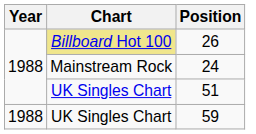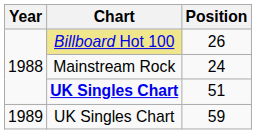 <table class="wikitable">
 <tr>
 <th>Year</th>
 <th>Chart</th>
 <th>Position</th>
 </tr>
 <tr>
 <td rowspan="3">1988</td>
 <td align="center" style="background: khaki;"><a href='#'><em>Billboard</em> Hot 100</a></td>
 <td style="text-align:center;">26</td>
 </tr>
 <tr>
 <td align="center">Mainstream Rock</td>
 <td style="text-align:center;">24</td>
 </tr>
 <tr>
-<td align="center"><a href='#'>UK Singles Chart</a></td>
+<td align="center"><strong><a href='#'>UK Singles Chart</a></strong></td>
 <td style="text-align:center;">51</td>
 </tr>
 <tr>
-<td>1988</td>
+<td>1989</td>
 <td align="center">UK Singles Chart</td>
 <td style="text-align:center;">59</td>
 </tr>
 </table>
